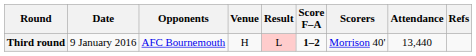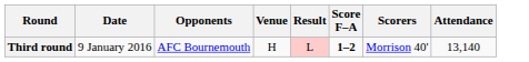 <table class="wikitable plainrowheaders" style=text-align:center>
 <tr>
 <th scope=col>Round</th>
 <th scope=col>Date</th>
 <th scope=col>Opponents</th>
 <th scope=col>Venue</th>
 <th scope=col>Result</th>
 <th scope=col>Score<br>F–A</th>
 <th scope=col>Scorers</th>
 <th scope=col>Attendance</th>
-<th scope=col>Refs</th>
 </tr>
 <tr>
 <th scope=row>Third round</th>
 <td align=left>9 January 2016</td>
 <td align=left><a href='#'>AFC Bournemouth</a></td>
 <td>H</td>
 <td style=background:#fcc>L</td>
 <td><strong>1–2</strong></td>
 <td align=left><a href='#'>Morrison</a> 40'</td>
-<td>13,440</td>
-<td></td>
+<td>13,140</td>
 </tr>
 </table>
